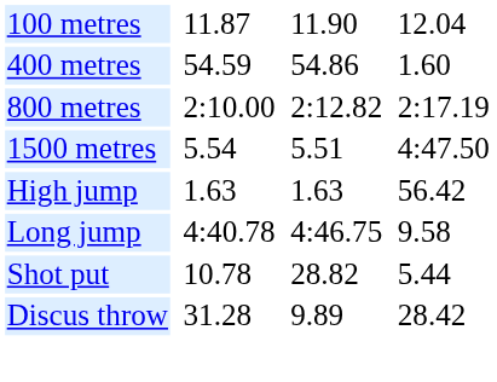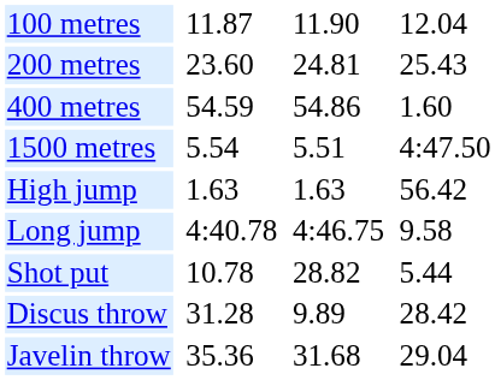 <table>
 <tr>
 <td bgcolor = DDEEFF><a href='#'>100 metres</a></td>
 <td></td>
 <td>11.87</td>
 <td></td>
 <td>11.90</td>
 <td></td>
 <td>12.04</td>
 </tr>
 <tr>
+<td bgcolor = DDEEFF><a href='#'>200 metres</a></td>
+<td></td>
+<td>23.60</td>
+<td></td>
+<td>24.81</td>
+<td></td>
+<td>25.43</td>
+</tr>
+<tr>
 <td bgcolor = DDEEFF><a href='#'>400 metres</a></td>
 <td></td>
 <td>54.59</td>
 <td></td>
 <td>54.86</td>
 <td></td>
 <td>1.60</td>
-</tr>
-<tr>
-<td bgcolor = DDEEFF><a href='#'>800 metres</a></td>
-<td></td>
-<td>2:10.00</td>
-<td></td>
-<td>2:12.82</td>
-<td></td>
-<td>2:17.19</td>
 </tr>
 <tr>
 <td bgcolor = DDEEFF><a href='#'>1500 metres</a></td>
 <td></td>
 <td>5.54</td>
 <td></td>
 <td>5.51</td>
 <td></td>
 <td>4:47.50</td>
 </tr>
 <tr>
 <td bgcolor = DDEEFF><a href='#'>High jump</a></td>
 <td></td>
 <td>1.63</td>
 <td></td>
 <td>1.63</td>
 <td></td>
 <td>56.42</td>
 </tr>
 <tr>
 <td bgcolor = DDEEFF><a href='#'>Long jump</a></td>
 <td></td>
 <td>4:40.78</td>
 <td></td>
 <td>4:46.75</td>
 <td></td>
 <td>9.58</td>
 </tr>
 <tr>
 <td bgcolor = DDEEFF><a href='#'>Shot put</a></td>
 <td></td>
 <td>10.78</td>
 <td></td>
 <td>28.82</td>
 <td></td>
 <td>5.44</td>
 </tr>
 <tr>
 <td bgcolor = DDEEFF><a href='#'>Discus throw</a></td>
 <td></td>
 <td>31.28</td>
 <td></td>
 <td>9.89</td>
 <td></td>
 <td>28.42</td>
 </tr>
+<tr>
+<td bgcolor = DDEEFF><a href='#'>Javelin throw</a></td>
+<td></td>
+<td>35.36</td>
+<td></td>
+<td>31.68</td>
+<td></td>
+<td>29.04</td>
+</tr>
 </table>
